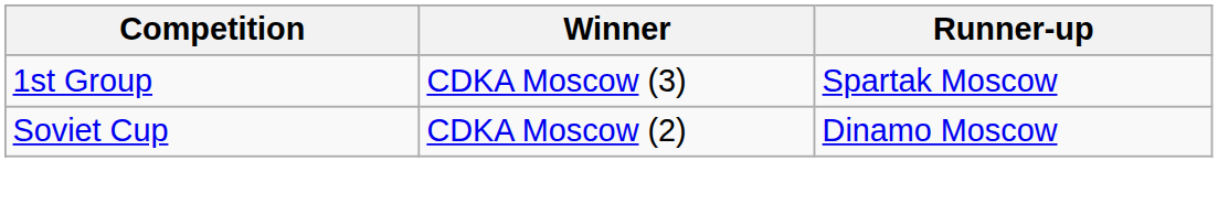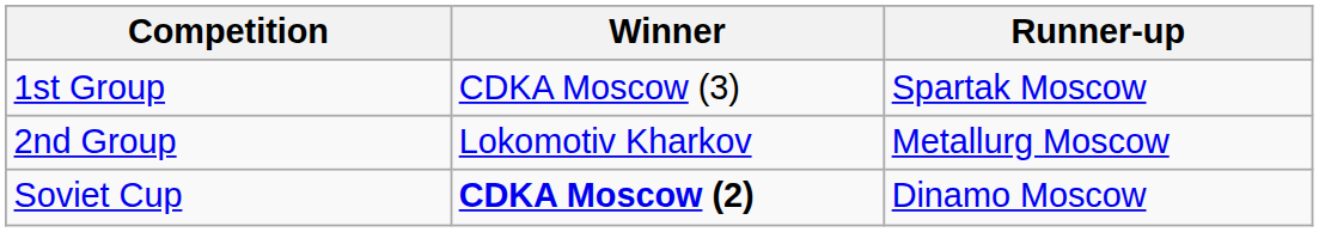 <table class="wikitable">
 <tr>
 <th style="width:15em">Competition</th>
 <th style="width:15em">Winner</th>
 <th style="width:15em">Runner-up</th>
 </tr>
 <tr>
 <td><a href='#'>1st Group</a></td>
 <td><a href='#'>CDKA Moscow</a> (3)</td>
 <td><a href='#'>Spartak Moscow</a></td>
 </tr>
 <tr>
+<td><a href='#'>2nd Group</a></td>
+<td><a href='#'>Lokomotiv Kharkov</a></td>
+<td><a href='#'>Metallurg Moscow</a></td>
+</tr>
+<tr>
 <td><a href='#'>Soviet Cup</a></td>
-<td><a href='#'>CDKA Moscow</a> (2)</td>
+<td><strong><a href='#'>CDKA Moscow</a> (2)</strong></td>
 <td><a href='#'>Dinamo Moscow</a></td>
 </tr>
 </table>
